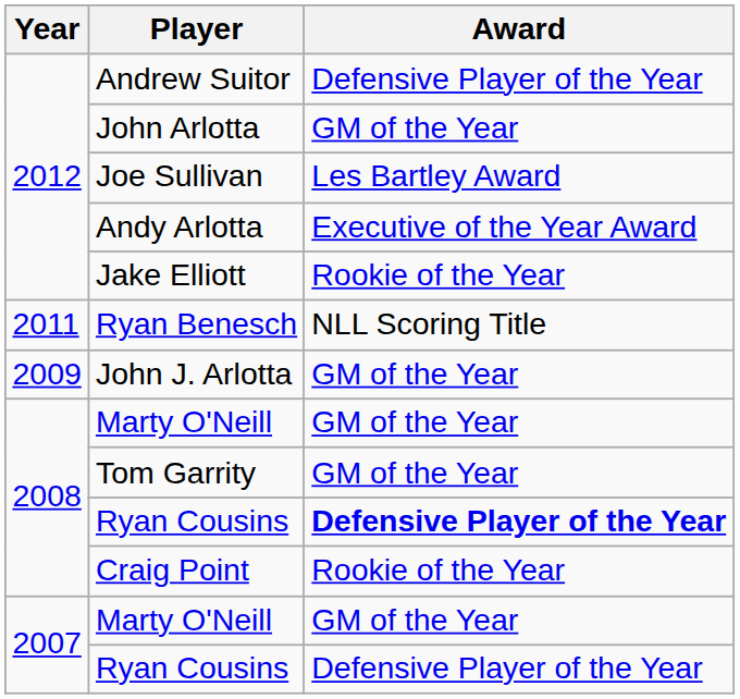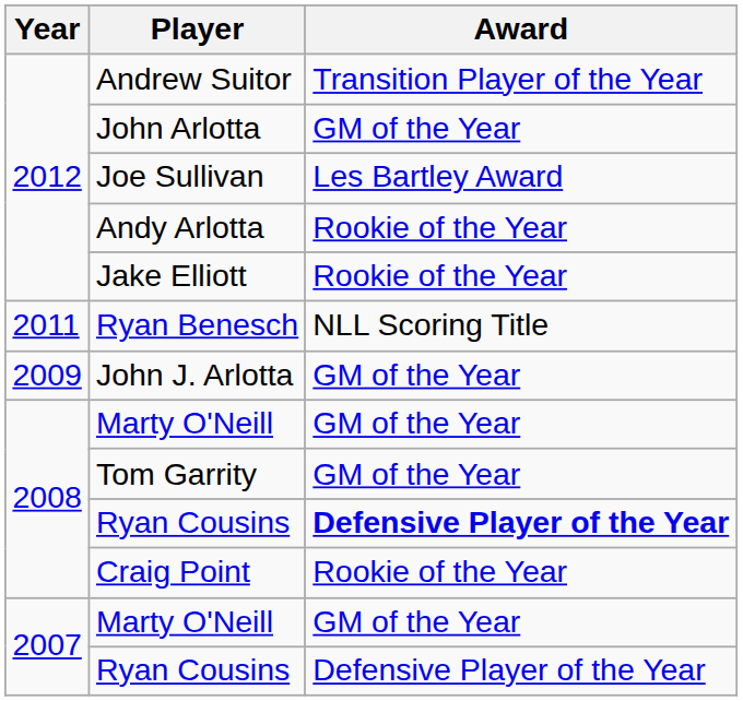 <table class="wikitable">
 <tr>
 <th>Year</th>
 <th>Player</th>
 <th>Award</th>
 </tr>
 <tr>
 <td rowspan="5"><a href='#'>2012</a></td>
 <td>Andrew Suitor</td>
-<td><a href='#'>Defensive Player of the Year</a></td>
+<td><a href='#'>Transition Player of the Year</a></td>
 </tr>
 <tr>
 <td>John Arlotta</td>
 <td><a href='#'>GM of the Year</a></td>
 </tr>
 <tr>
 <td>Joe Sullivan</td>
 <td><a href='#'>Les Bartley Award</a></td>
 </tr>
 <tr>
 <td>Andy Arlotta</td>
-<td><a href='#'>Executive of the Year Award</a></td>
+<td><a href='#'>Rookie of the Year</a></td>
 </tr>
 <tr>
 <td>Jake Elliott</td>
 <td><a href='#'>Rookie of the Year</a></td>
 </tr>
 <tr>
 <td><a href='#'>2011</a></td>
 <td><a href='#'>Ryan Benesch</a></td>
 <td>NLL Scoring Title </td>
 </tr>
 <tr>
 <td><a href='#'>2009</a></td>
 <td>John J. Arlotta</td>
 <td><a href='#'>GM of the Year</a></td>
 </tr>
 <tr>
 <td rowspan="4"><a href='#'>2008</a></td>
 <td><a href='#'>Marty O'Neill</a></td>
 <td><a href='#'>GM of the Year</a></td>
 </tr>
 <tr>
 <td>Tom Garrity</td>
 <td><a href='#'>GM of the Year</a></td>
 </tr>
 <tr>
 <td><a href='#'>Ryan Cousins</a></td>
 <td><strong><a href='#'>Defensive Player of the Year</a></strong></td>
 </tr>
 <tr>
 <td><a href='#'>Craig Point</a></td>
 <td><a href='#'>Rookie of the Year</a></td>
 </tr>
 <tr>
 <td rowspan="2"><a href='#'>2007</a></td>
 <td><a href='#'>Marty O'Neill</a></td>
 <td><a href='#'>GM of the Year</a></td>
 </tr>
 <tr>
 <td><a href='#'>Ryan Cousins</a></td>
 <td><a href='#'>Defensive Player of the Year</a></td>
 </tr>
 </table>
